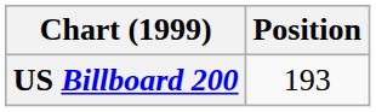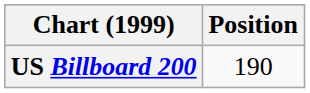 <table class="wikitable plainrowheaders">
 <tr>
 <th>Chart (1999)</th>
 <th>Position</th>
 </tr>
 <tr>
 <th scope="row">US <em><a href='#'>Billboard 200</a></em></th>
-<td align="center">193</td>
+<td align="center">190</td>
 </tr>
 </table>
